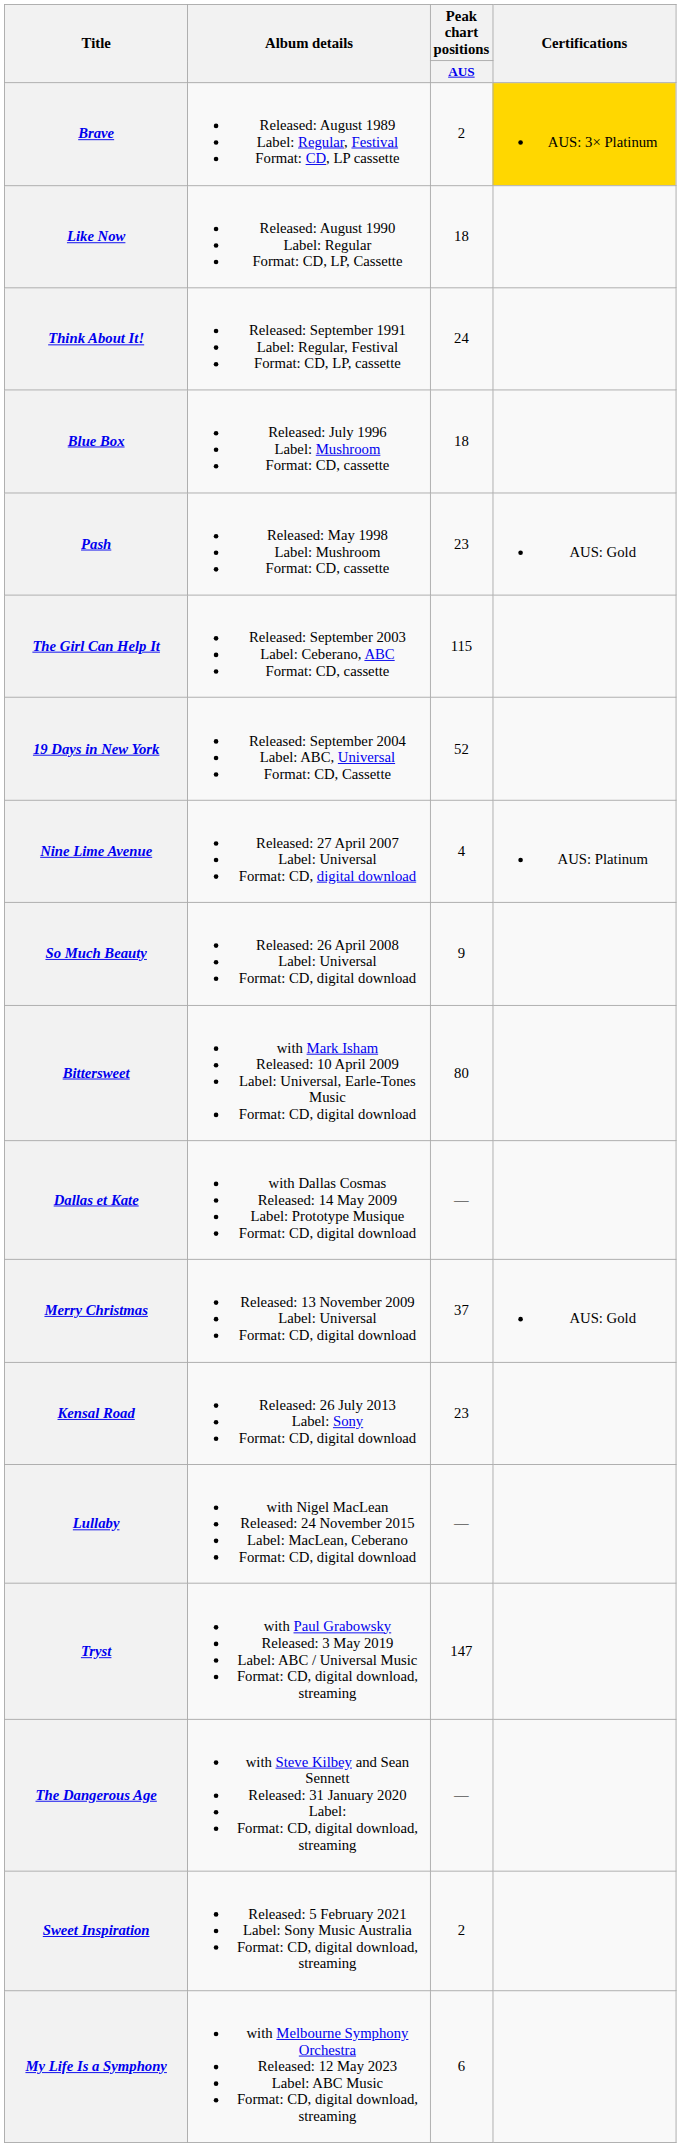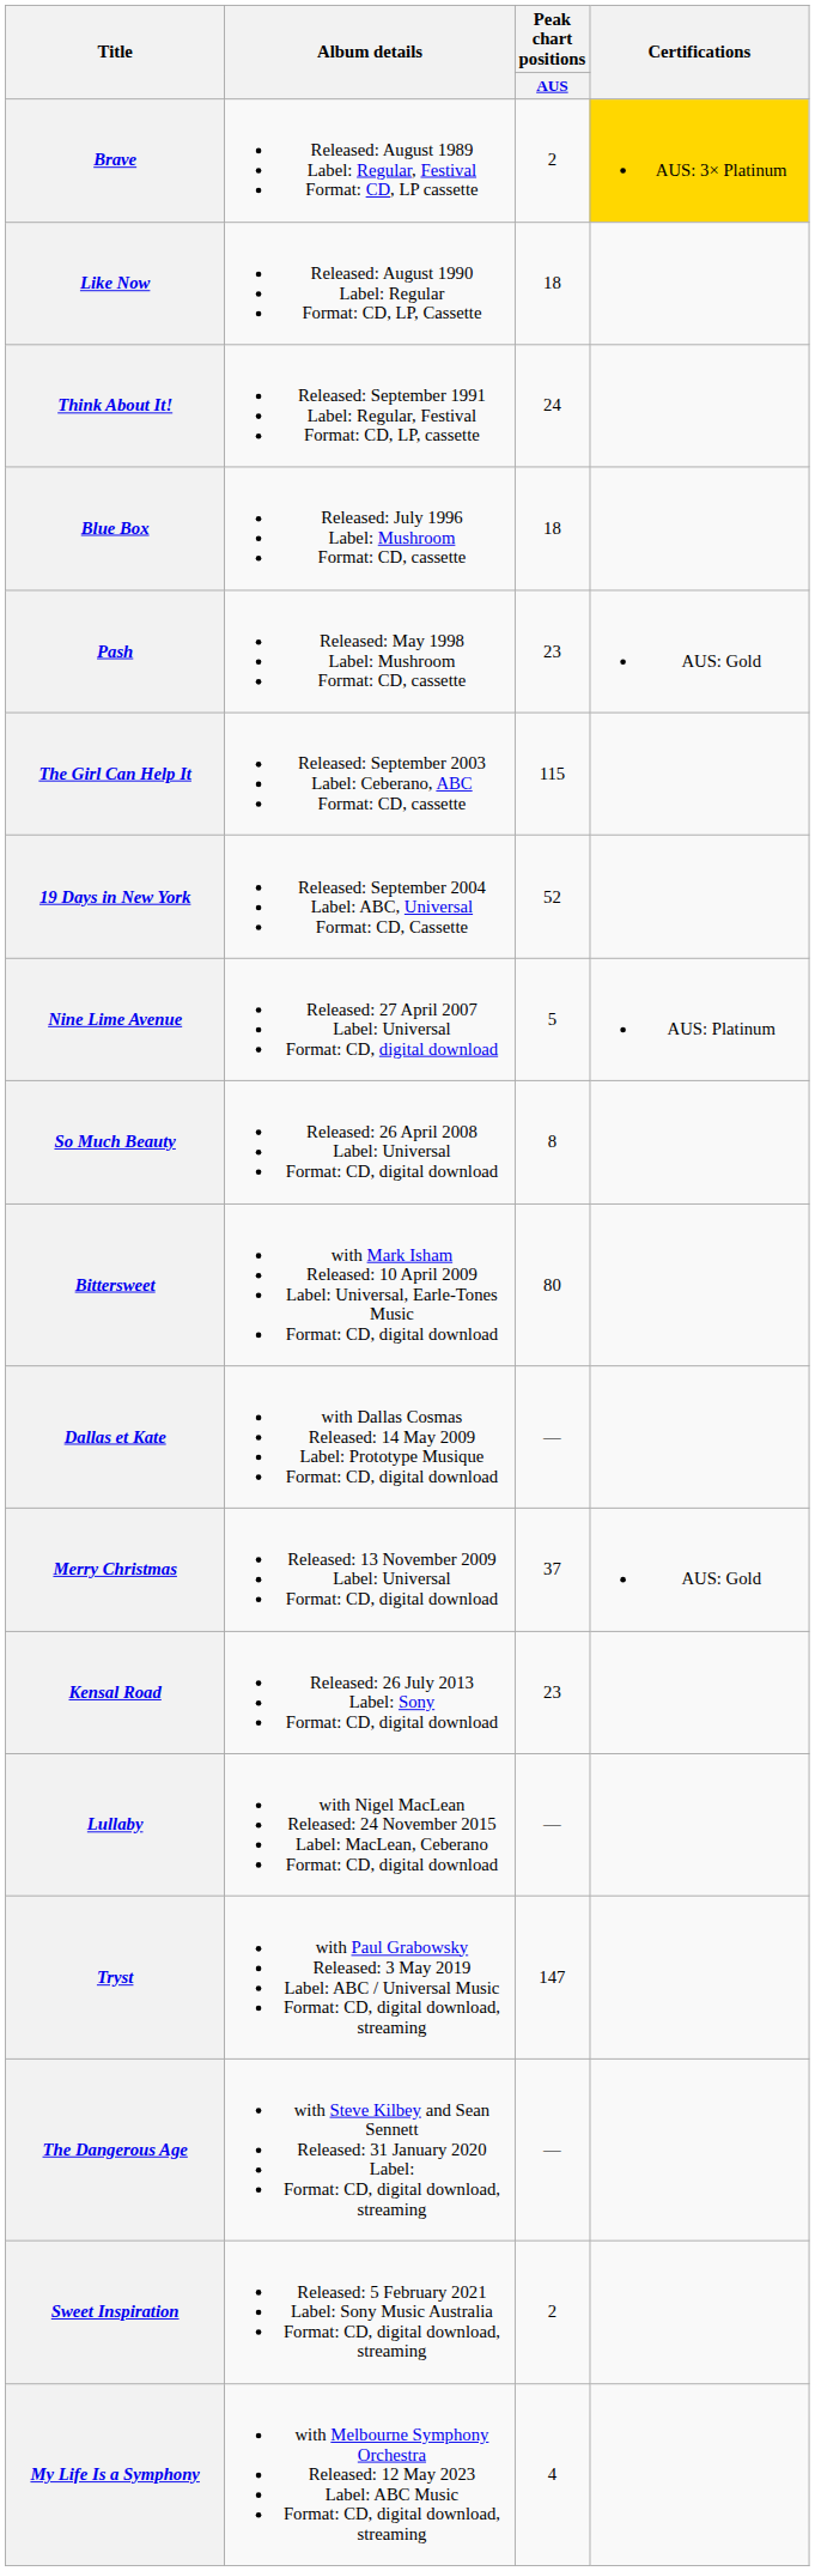 <table class="wikitable plainrowheaders" style="text-align:center;" border="1">
 <tr>
 <th scope="col" rowspan="2" style="width:12em;">Title</th>
 <th scope="col" rowspan="2" style="width:16em;">Album details</th>
 <th scope="col" colspan="1">Peak chart positions</th>
 <th scope="col" rowspan="2" style="width:12em;">Certifications</th>
 </tr>
 <tr>
 <th scope="col" style="width:3em;font-size:90%;"><a href='#'>AUS</a><br></th>
 </tr>
 <tr>
 <th scope="row"><em><a href='#'>Brave</a></em></th>
 <td><br><ul><li>Released: August 1989</li><li>Label: <a href='#'>Regular</a>, <a href='#'>Festival</a></li><li>Format: <a href='#'>CD</a>, LP cassette</li></ul></td>
 <td>2</td>
 <td style="background: gold;"><br><ul><li>AUS: 3× Platinum</li></ul></td>
 </tr>
 <tr>
 <th scope="row"><em><a href='#'>Like Now</a></em></th>
 <td><br><ul><li>Released: August 1990</li><li>Label: Regular</li><li>Format: CD, LP, Cassette</li></ul></td>
 <td>18</td>
 <td></td>
 </tr>
 <tr>
 <th scope="row"><em><a href='#'>Think About It!</a></em></th>
 <td><br><ul><li>Released: September 1991</li><li>Label: Regular, Festival</li><li>Format: CD, LP, cassette</li></ul></td>
 <td>24</td>
 <td></td>
 </tr>
 <tr>
 <th scope="row"><em><a href='#'>Blue Box</a></em></th>
 <td><br><ul><li>Released: July 1996</li><li>Label: <a href='#'>Mushroom</a></li><li>Format: CD, cassette</li></ul></td>
 <td>18</td>
 <td></td>
 </tr>
 <tr>
 <th scope="row"><em><a href='#'>Pash</a></em></th>
 <td><br><ul><li>Released: May 1998</li><li>Label: Mushroom</li><li>Format: CD, cassette</li></ul></td>
 <td>23</td>
 <td><br><ul><li>AUS: Gold</li></ul></td>
 </tr>
 <tr>
 <th scope="row"><em><a href='#'>The Girl Can Help It</a></em></th>
 <td><br><ul><li>Released: September 2003</li><li>Label: Ceberano, <a href='#'>ABC</a></li><li>Format: CD, cassette</li></ul></td>
 <td>115</td>
 <td></td>
 </tr>
 <tr>
 <th scope="row"><em><a href='#'>19 Days in New York</a></em></th>
 <td><br><ul><li>Released: September 2004</li><li>Label: ABC, <a href='#'>Universal</a></li><li>Format: CD, Cassette</li></ul></td>
 <td>52</td>
 <td></td>
 </tr>
 <tr>
 <th scope="row"><em><a href='#'>Nine Lime Avenue</a></em></th>
 <td><br><ul><li>Released: 27 April 2007</li><li>Label: Universal</li><li>Format: CD, <a href='#'>digital download</a></li></ul></td>
-<td>4</td>
+<td>5</td>
 <td><br><ul><li>AUS: Platinum</li></ul></td>
 </tr>
 <tr>
 <th scope="row"><em><a href='#'>So Much Beauty</a></em></th>
 <td><br><ul><li>Released: 26 April 2008</li><li>Label: Universal</li><li>Format: CD, digital download</li></ul></td>
-<td>9</td>
+<td>8</td>
 <td></td>
 </tr>
 <tr>
 <th scope="row"><em><a href='#'>Bittersweet</a></em></th>
 <td><br><ul><li>with <a href='#'>Mark Isham</a></li><li>Released: 10 April 2009</li><li>Label: Universal, Earle-Tones Music</li><li>Format: CD, digital download</li></ul></td>
 <td>80</td>
 <td></td>
 </tr>
 <tr>
 <th scope="row"><em><a href='#'>Dallas et Kate</a></em></th>
 <td><br><ul><li>with Dallas Cosmas</li><li>Released: 14 May 2009</li><li>Label: Prototype Musique</li><li>Format: CD, digital download</li></ul></td>
 <td>—</td>
 <td></td>
 </tr>
 <tr>
 <th scope="row"><em><a href='#'>Merry Christmas</a></em></th>
 <td><br><ul><li>Released: 13 November 2009</li><li>Label: Universal</li><li>Format: CD, digital download</li></ul></td>
 <td>37</td>
 <td><br><ul><li>AUS: Gold</li></ul></td>
 </tr>
 <tr>
 <th scope="row"><em><a href='#'>Kensal Road</a></em></th>
 <td><br><ul><li>Released: 26 July 2013</li><li>Label: <a href='#'>Sony</a></li><li>Format: CD, digital download</li></ul></td>
 <td>23</td>
 <td></td>
 </tr>
 <tr>
 <th scope="row"><em><a href='#'>Lullaby</a></em></th>
 <td><br><ul><li>with Nigel MacLean</li><li>Released: 24 November 2015</li><li>Label: MacLean, Ceberano</li><li>Format: CD, digital download</li></ul></td>
 <td>—</td>
 <td></td>
 </tr>
 <tr>
 <th scope="row"><em><a href='#'>Tryst</a></em></th>
 <td><br><ul><li>with <a href='#'>Paul Grabowsky</a></li><li>Released: 3 May 2019</li><li>Label: ABC / Universal Music</li><li>Format: CD, digital download, streaming</li></ul></td>
 <td>147</td>
 <td></td>
 </tr>
 <tr>
 <th scope="row"><em><a href='#'>The Dangerous Age</a></em></th>
 <td><br><ul><li>with <a href='#'>Steve Kilbey</a> and Sean Sennett</li><li>Released: 31 January 2020</li><li>Label:</li><li>Format: CD, digital download, streaming</li></ul></td>
 <td>—</td>
 <td></td>
 </tr>
 <tr>
 <th scope="row"><em><a href='#'>Sweet Inspiration</a></em></th>
 <td><br><ul><li>Released: 5 February 2021</li><li>Label: Sony Music Australia</li><li>Format: CD, digital download, streaming</li></ul></td>
 <td>2<br></td>
 <td></td>
 </tr>
 <tr>
 <th scope="row"><em><a href='#'>My Life Is a Symphony</a></em></th>
 <td><br><ul><li>with <a href='#'>Melbourne Symphony Orchestra</a></li><li>Released: 12 May 2023</li><li>Label: ABC Music</li><li>Format: CD, digital download, streaming</li></ul></td>
-<td>6<br></td>
+<td>4<br></td>
 <td></td>
 </tr>
 </table>
